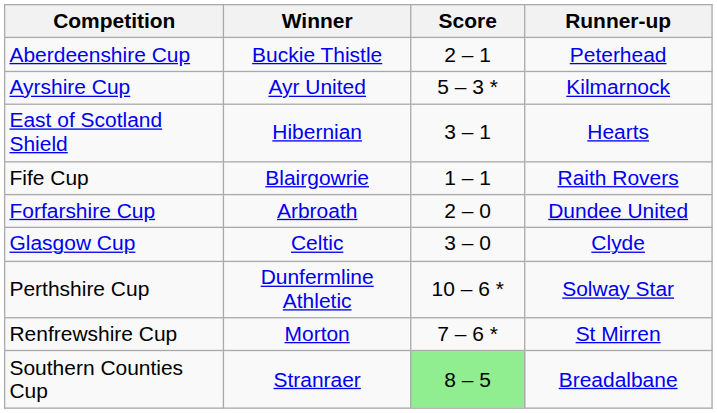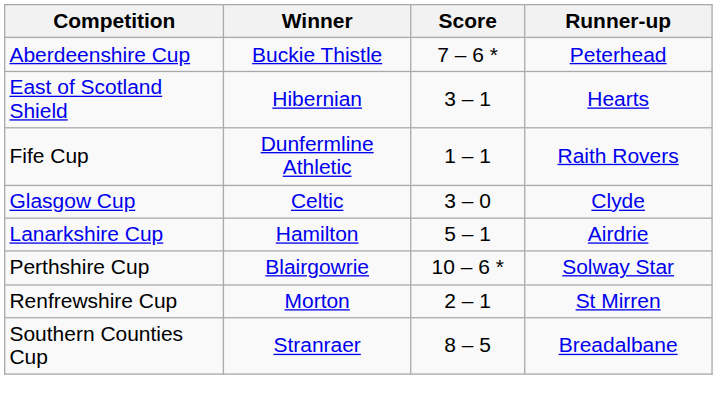 <table class="wikitable" style="text-align: center;">
 <tr>
 <th width=160>Competition</th>
 <th width=135>Winner</th>
 <th width=80>Score</th>
 <th width=135>Runner-up</th>
 </tr>
 <tr>
 <td align=left><a href='#'>Aberdeenshire Cup</a></td>
 <td><a href='#'>Buckie Thistle</a></td>
-<td>2 – 1</td>
+<td>7 – 6 *</td>
 <td><a href='#'>Peterhead</a></td>
-</tr>
-<tr>
-<td align=left><a href='#'>Ayrshire Cup</a></td>
-<td><a href='#'>Ayr United</a></td>
-<td>5 – 3 *</td>
-<td><a href='#'>Kilmarnock</a></td>
 </tr>
 <tr>
 <td align=left><a href='#'>East of Scotland Shield</a></td>
 <td><a href='#'>Hibernian</a></td>
 <td>3 – 1</td>
 <td><a href='#'>Hearts</a></td>
 </tr>
 <tr>
 <td align=left>Fife Cup</td>
-<td><a href='#'>Blairgowrie</a></td>
+<td><a href='#'>Dunfermline Athletic</a></td>
 <td>1 – 1</td>
 <td><a href='#'>Raith Rovers</a></td>
-</tr>
-<tr>
-<td align=left><a href='#'>Forfarshire Cup</a></td>
-<td><a href='#'>Arbroath</a></td>
-<td>2 – 0</td>
-<td><a href='#'>Dundee United</a></td>
 </tr>
 <tr>
 <td align=left><a href='#'>Glasgow Cup</a></td>
 <td><a href='#'>Celtic</a></td>
 <td>3 – 0</td>
 <td><a href='#'>Clyde</a></td>
 </tr>
 <tr>
+<td align=left><a href='#'>Lanarkshire Cup</a></td>
+<td><a href='#'>Hamilton</a></td>
+<td>5 – 1</td>
+<td><a href='#'>Airdrie</a></td>
+</tr>
+<tr>
 <td align=left>Perthshire Cup</td>
-<td><a href='#'>Dunfermline Athletic</a></td>
+<td><a href='#'>Blairgowrie</a></td>
 <td>10 – 6 *</td>
 <td><a href='#'>Solway Star</a></td>
 </tr>
 <tr>
 <td align=left>Renfrewshire Cup</td>
 <td><a href='#'>Morton</a></td>
-<td>7 – 6 *</td>
+<td>2 – 1</td>
 <td><a href='#'>St Mirren</a></td>
 </tr>
 <tr>
 <td align=left>Southern Counties Cup</td>
 <td><a href='#'>Stranraer</a></td>
-<td style="background: lightgreen;">8 – 5</td>
+<td>8 – 5</td>
 <td><a href='#'>Breadalbane</a></td>
 </tr>
 </table>
